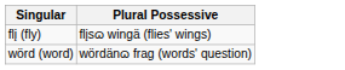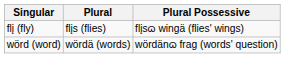 <table class="wikitable">
 <tr>
 <th>Singular</th>
+<th>Plural</th>
 <th>Plural Possessive</th>
 </tr>
 <tr>
 <td>flį (fly)</td>
+<td>flįs (flies)</td>
 <td>flįsɷ wingä (flies' wings)</td>
 </tr>
 <tr>
 <td>wörd (word)</td>
+<td>wördä (words)</td>
 <td>wördänɷ frag (words' question)</td>
 </tr>
 </table>
